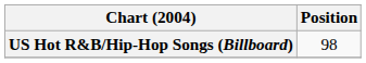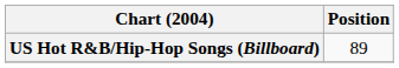 <table class="wikitable sortable plainrowheaders" style="text-align:center">
 <tr>
 <th scope="col">Chart (2004)</th>
 <th scope="col">Position</th>
 </tr>
 <tr>
 <th scope="row">US Hot R&B/Hip-Hop Songs (<em>Billboard</em>)</th>
-<td>98</td>
+<td>89</td>
 </tr>
 <tr>
 </tr>
 </table>
